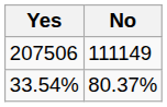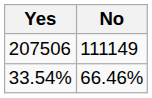 <table class="wikitable">
 <tr>
 <th>Yes</th>
 <th>No</th>
 </tr>
 <tr>
 <td>207506</td>
 <td>111149</td>
 </tr>
 <tr>
 <td>33.54%</td>
-<td>80.37%</td>
+<td>66.46%</td>
 </tr>
 </table>
